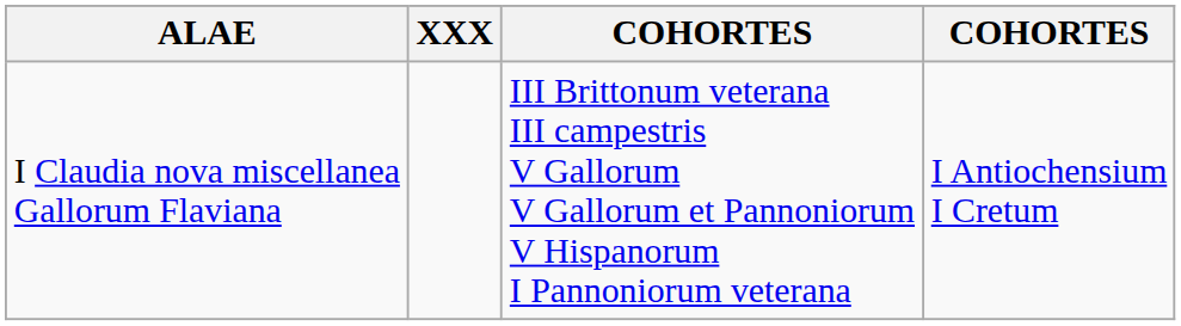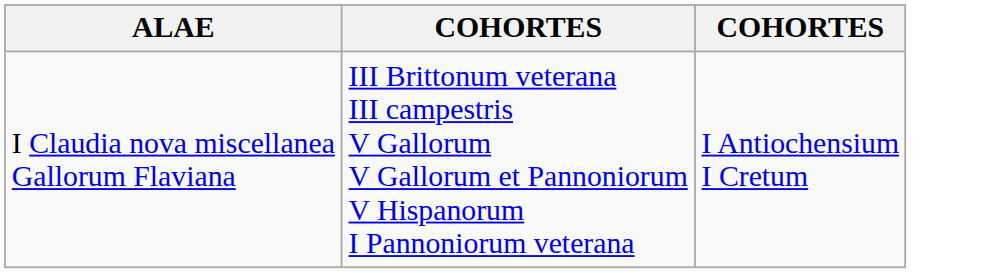 <table class=wikitable>
 <tr>
 <th>ALAE</th>
-<th>XXX</th>
 <th>COHORTES</th>
 <th>COHORTES</th>
 </tr>
 <tr>
 <td>I <a href='#'>Claudia nova miscellanea</a><br><a href='#'>Gallorum Flaviana</a></td>
-<td></td>
 <td><a href='#'>III Brittonum veterana</a> <br><a href='#'>III campestris</a> <br><a href='#'>V Gallorum</a> <br><a href='#'>V Gallorum et Pannoniorum</a><br><a href='#'>V Hispanorum</a> <br><a href='#'>I Pannoniorum veterana</a> </td>
 <td><a href='#'>I Antiochensium</a>  <br><a href='#'>I Cretum</a>   </td>
 </tr>
 </table>
